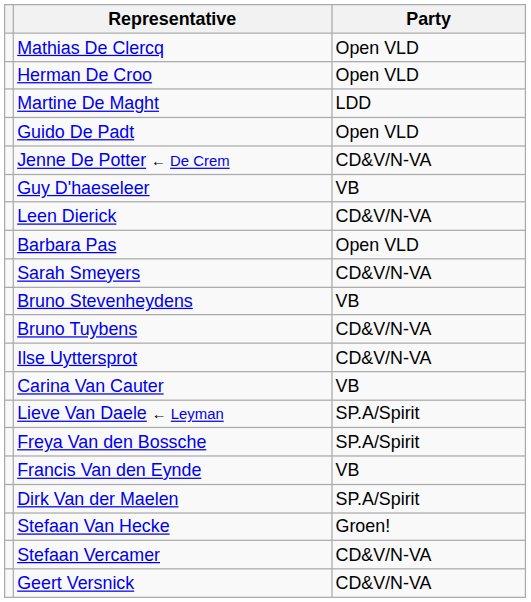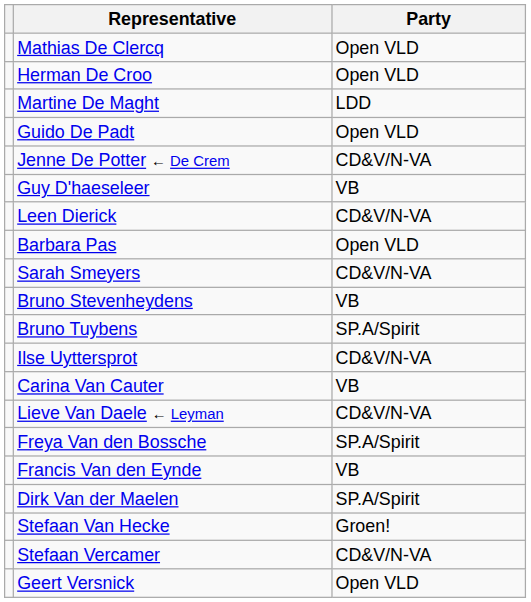 <table class="sortable wikitable" style="text-align:left; font-size:90%">
 <tr>
 <th></th>
 <th width="250">Representative</th>
 <th width="150">Party</th>
 </tr>
 <tr>
 <td></td>
 <td align=left><a href='#'>Mathias De Clercq</a></td>
 <td>Open VLD</td>
 </tr>
 <tr>
 <td></td>
 <td align=left><a href='#'>Herman De Croo</a></td>
 <td>Open VLD</td>
 </tr>
 <tr>
 <td></td>
 <td align=left><a href='#'>Martine De Maght</a></td>
 <td>LDD</td>
 </tr>
 <tr>
 <td></td>
 <td align=left><a href='#'>Guido De Padt</a></td>
 <td>Open VLD</td>
 </tr>
 <tr>
 <td></td>
 <td align=left><a href='#'>Jenne De Potter</a> <small>← <a href='#'>De Crem</a></small></td>
 <td>CD&V/N-VA</td>
 </tr>
 <tr>
 <td></td>
 <td align=left><a href='#'>Guy D'haeseleer</a></td>
 <td>VB</td>
 </tr>
 <tr>
 <td></td>
 <td align=left><a href='#'>Leen Dierick</a></td>
 <td>CD&V/N-VA</td>
 </tr>
 <tr>
 <td></td>
 <td align=left><a href='#'>Barbara Pas</a></td>
 <td>Open VLD</td>
 </tr>
 <tr>
 <td></td>
 <td align=left><a href='#'>Sarah Smeyers</a></td>
 <td>CD&V/N-VA</td>
 </tr>
 <tr>
 <td></td>
 <td align=left><a href='#'>Bruno Stevenheydens</a></td>
 <td>VB</td>
 </tr>
 <tr>
 <td></td>
 <td align=left><a href='#'>Bruno Tuybens</a></td>
-<td>CD&V/N-VA</td>
+<td>SP.A/Spirit</td>
 </tr>
 <tr>
 <td></td>
 <td align=left><a href='#'>Ilse Uyttersprot</a></td>
 <td>CD&V/N-VA</td>
 </tr>
 <tr>
 <td></td>
 <td align=left><a href='#'>Carina Van Cauter</a></td>
 <td>VB</td>
 </tr>
 <tr>
 <td></td>
 <td align=left><a href='#'>Lieve Van Daele</a> <small>← <a href='#'>Leyman</a></small></td>
-<td>SP.A/Spirit</td>
+<td>CD&V/N-VA</td>
 </tr>
 <tr>
 <td></td>
 <td align=left><a href='#'>Freya Van den Bossche</a></td>
 <td>SP.A/Spirit</td>
 </tr>
 <tr>
 <td></td>
 <td align=left><a href='#'>Francis Van den Eynde</a></td>
 <td>VB</td>
 </tr>
 <tr>
 <td></td>
 <td align=left><a href='#'>Dirk Van der Maelen</a></td>
 <td>SP.A/Spirit</td>
 </tr>
 <tr>
 <td></td>
 <td align=left><a href='#'>Stefaan Van Hecke</a></td>
 <td>Groen!</td>
 </tr>
 <tr>
 <td></td>
 <td align=left><a href='#'>Stefaan Vercamer</a></td>
 <td>CD&V/N-VA</td>
 </tr>
 <tr>
 <td></td>
 <td align=left><a href='#'>Geert Versnick</a></td>
-<td>CD&V/N-VA</td>
+<td>Open VLD</td>
 </tr>
 </table>
